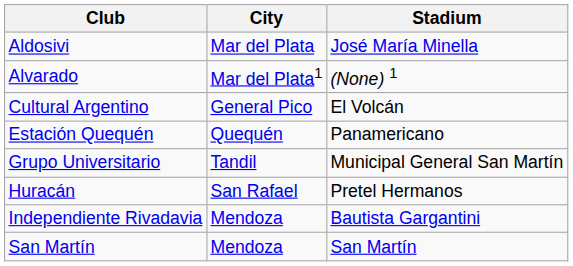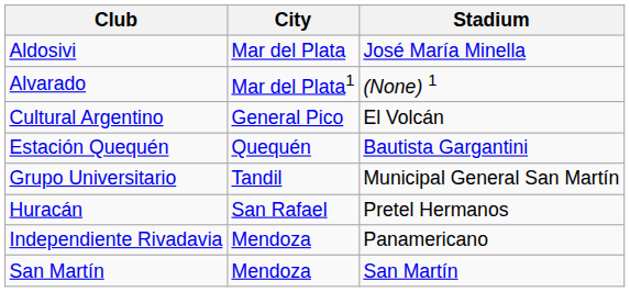 <table class="wikitable sortable">
 <tr>
 <th>Club</th>
 <th>City</th>
 <th>Stadium</th>
 </tr>
 <tr>
 <td> <a href='#'>Aldosivi</a></td>
 <td><a href='#'>Mar del Plata</a></td>
 <td><a href='#'>José María Minella</a></td>
 </tr>
 <tr>
 <td> <a href='#'>Alvarado</a></td>
 <td><a href='#'>Mar del Plata</a><sup>1</sup></td>
 <td><em>(None)</em> <sup>1</sup></td>
 </tr>
 <tr>
 <td> <a href='#'>Cultural Argentino</a></td>
 <td><a href='#'>General Pico</a></td>
 <td>El Volcán</td>
 </tr>
 <tr>
 <td> <a href='#'>Estación Quequén</a></td>
 <td><a href='#'>Quequén</a></td>
-<td>Panamericano</td>
+<td><a href='#'>Bautista Gargantini</a></td>
 </tr>
 <tr>
 <td> <a href='#'>Grupo Universitario</a></td>
 <td><a href='#'>Tandil</a></td>
 <td>Municipal General San Martín</td>
 </tr>
 <tr>
 <td> <a href='#'>Huracán</a></td>
 <td><a href='#'>San Rafael</a></td>
 <td>Pretel Hermanos</td>
 </tr>
 <tr>
 <td> <a href='#'>Independiente Rivadavia</a></td>
 <td><a href='#'>Mendoza</a></td>
-<td><a href='#'>Bautista Gargantini</a></td>
+<td>Panamericano</td>
 </tr>
 <tr>
 <td> <a href='#'>San Martín</a></td>
 <td><a href='#'>Mendoza</a></td>
 <td><a href='#'>San Martín</a></td>
 </tr>
 </table>
